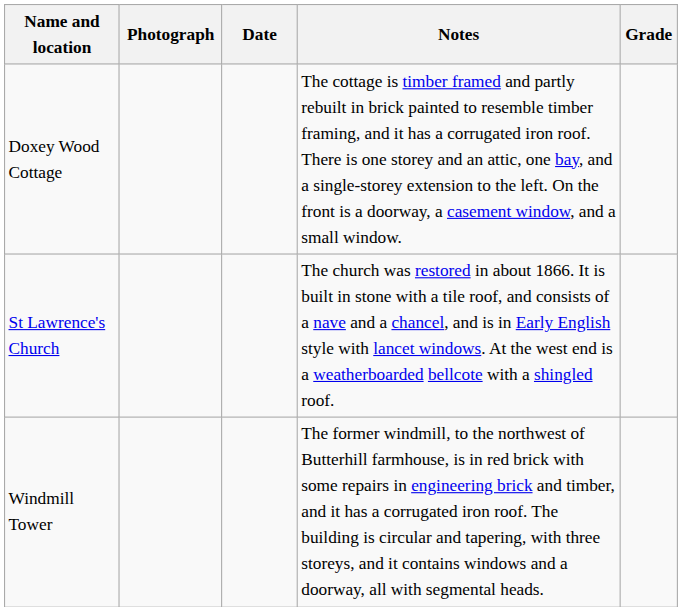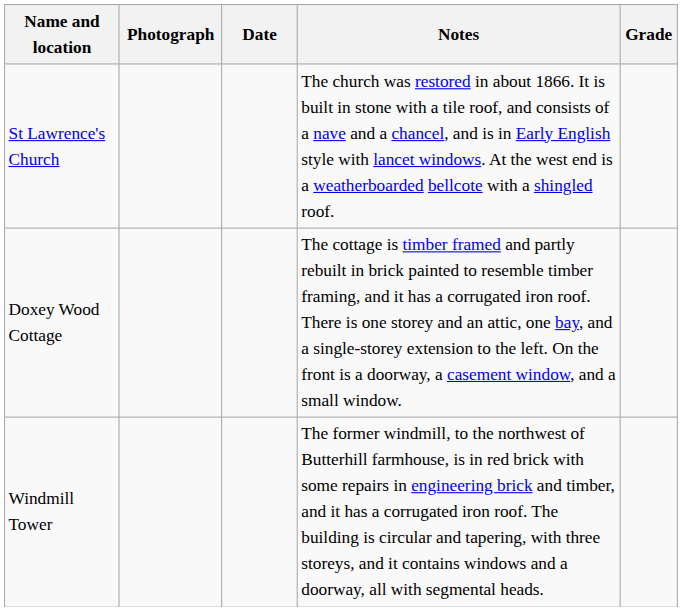 <table class="wikitable sortable plainrowheaders" style="width:100%; border:0; text-align:left; line-height:150%;">
 <tr>
 <th scope="col"  style="width:150px">Name and location</th>
 <th scope="col"  style="width:100px" class="unsortable">Photograph</th>
 <th scope="col"  style="width:120px">Date</th>
 <th scope="col"  style="width:650px" class="unsortable">Notes</th>
 <th scope="col"  style="width:50px">Grade</th>
 </tr>
 <tr>
+<td><a href='#'>St Lawrence's Church</a><br><small></small></td>
+<td></td>
+<td align="center"></td>
+<td>The church was <a href='#'>restored</a> in about 1866.  It is built in stone with a tile roof, and consists of a <a href='#'>nave</a> and a <a href='#'>chancel</a>, and is in <a href='#'>Early English</a> style with <a href='#'>lancet windows</a>.  At the west end is a <a href='#'>weatherboarded</a> <a href='#'>bellcote</a> with a <a href='#'>shingled</a> roof.</td>
+<td align="center" ></td>
+</tr>
+<tr>
 <td>Doxey Wood Cottage<br><small></small></td>
 <td></td>
 <td align="center"></td>
 <td>The cottage is <a href='#'>timber framed</a> and partly rebuilt in brick painted to resemble timber framing, and it has a corrugated iron roof.  There is one storey and an attic, one <a href='#'>bay</a>, and a single-storey extension to the left.  On the front is a doorway, a <a href='#'>casement window</a>, and a small window.</td>
-<td align="center" ></td>
-</tr>
-<tr>
-<td><a href='#'>St Lawrence's Church</a><br><small></small></td>
-<td></td>
-<td align="center"></td>
-<td>The church was <a href='#'>restored</a> in about 1866.  It is built in stone with a tile roof, and consists of a <a href='#'>nave</a> and a <a href='#'>chancel</a>, and is in <a href='#'>Early English</a> style with <a href='#'>lancet windows</a>.  At the west end is a <a href='#'>weatherboarded</a> <a href='#'>bellcote</a> with a <a href='#'>shingled</a> roof.</td>
 <td align="center" ></td>
 </tr>
 <tr>
 <td>Windmill Tower<br><small></small></td>
 <td></td>
 <td align="center"></td>
 <td>The former windmill, to the northwest of Butterhill farmhouse, is in red brick with some repairs in <a href='#'>engineering brick</a> and timber, and it has a corrugated iron roof.  The building is circular and tapering, with three storeys, and it contains windows and a doorway, all with segmental heads.</td>
 <td align="center" ></td>
 </tr>
 <tr>
 </tr>
 </table>
